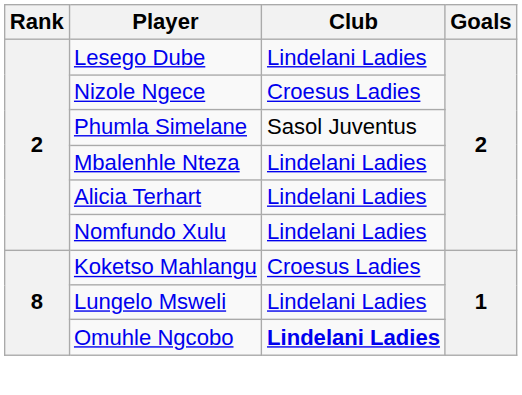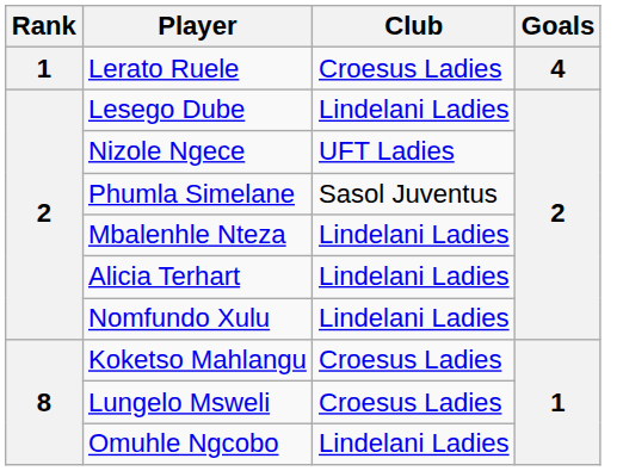 <table class="wikitable">
 <tr>
 <th>Rank</th>
 <th>Player</th>
 <th>Club</th>
 <th>Goals</th>
+</tr>
+<tr>
+<th>1</th>
+<td><a href='#'>Lerato Ruele</a></td>
+<td><a href='#'>Croesus Ladies</a></td>
+<th>4</th>
 </tr>
 <tr>
 <th rowspan="6">2</th>
 <td><a href='#'>Lesego Dube</a></td>
 <td><a href='#'>Lindelani Ladies</a></td>
 <th rowspan="6">2</th>
 </tr>
 <tr>
 <td><a href='#'>Nizole Ngece</a></td>
-<td><a href='#'>Croesus Ladies</a></td>
+<td><a href='#'>UFT Ladies</a></td>
 </tr>
 <tr>
 <td><a href='#'>Phumla Simelane</a></td>
 <td>Sasol Juventus</td>
 </tr>
 <tr>
 <td><a href='#'>Mbalenhle Nteza</a></td>
 <td><a href='#'>Lindelani Ladies</a></td>
 </tr>
 <tr>
 <td><a href='#'>Alicia Terhart</a></td>
 <td><a href='#'>Lindelani Ladies</a></td>
 </tr>
 <tr>
 <td><a href='#'>Nomfundo Xulu</a></td>
 <td><a href='#'>Lindelani Ladies</a></td>
 </tr>
 <tr>
 <th rowspan="3">8</th>
 <td><a href='#'>Koketso Mahlangu</a></td>
 <td><a href='#'>Croesus Ladies</a></td>
 <th rowspan="3">1</th>
 </tr>
 <tr>
 <td><a href='#'>Lungelo Msweli</a></td>
-<td><a href='#'>Lindelani Ladies</a></td>
+<td><a href='#'>Croesus Ladies</a></td>
 </tr>
 <tr>
 <td><a href='#'>Omuhle Ngcobo</a></td>
-<td><strong><a href='#'>Lindelani Ladies</a></strong></td>
+<td><a href='#'>Lindelani Ladies</a></td>
 </tr>
 </table>
